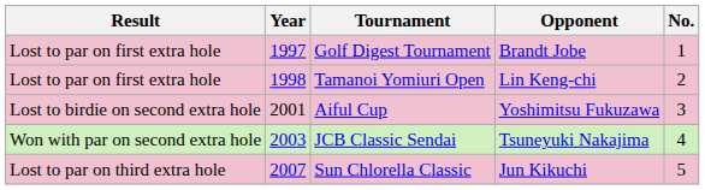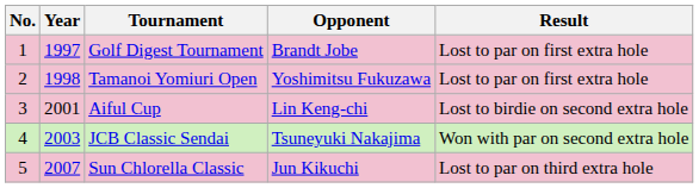 <table class="wikitable" style="font-size:95%;">
 <tr>
-<th>Result</th>
+<th>No.</th>
 <th>Year</th>
 <th>Tournament</th>
 <th>Opponent</th>
-<th>No.</th>
+<th>Result</th>
 </tr>
 <tr style="background:#F2C1D1;">
-<td>Lost to par on first extra hole</td>
+<td align=center>1</td>
 <td><a href='#'>1997</a></td>
 <td><a href='#'>Golf Digest Tournament</a></td>
 <td> <a href='#'>Brandt Jobe</a></td>
-<td align=center>1</td>
+<td>Lost to par on first extra hole</td>
 </tr>
 <tr style="background:#F2C1D1;">
-<td>Lost to par on first extra hole</td>
+<td align=center>2</td>
 <td><a href='#'>1998</a></td>
 <td><a href='#'>Tamanoi Yomiuri Open</a></td>
-<td> <a href='#'>Lin Keng-chi</a></td>
-<td align=center>2</td>
+<td> <a href='#'>Yoshimitsu Fukuzawa</a></td>
+<td>Lost to par on first extra hole</td>
 </tr>
 <tr style="background:#F2C1D1;">
-<td>Lost to birdie on second extra hole</td>
+<td align=center>3</td>
 <td>2001</td>
 <td><a href='#'>Aiful Cup</a></td>
-<td> <a href='#'>Yoshimitsu Fukuzawa</a></td>
-<td align=center>3</td>
+<td> <a href='#'>Lin Keng-chi</a></td>
+<td>Lost to birdie on second extra hole</td>
 </tr>
 <tr style="background:#D0F0C0;">
-<td>Won with par on second extra hole</td>
+<td align=center>4</td>
 <td><a href='#'>2003</a></td>
 <td><a href='#'>JCB Classic Sendai</a></td>
 <td> <a href='#'>Tsuneyuki Nakajima</a></td>
-<td align=center>4</td>
+<td>Won with par on second extra hole</td>
 </tr>
 <tr style="background:#F2C1D1;">
-<td>Lost to par on third extra hole</td>
+<td align=center>5</td>
 <td><a href='#'>2007</a></td>
 <td><a href='#'>Sun Chlorella Classic</a></td>
 <td> <a href='#'>Jun Kikuchi</a></td>
-<td align=center>5</td>
+<td>Lost to par on third extra hole</td>
 </tr>
 </table>
